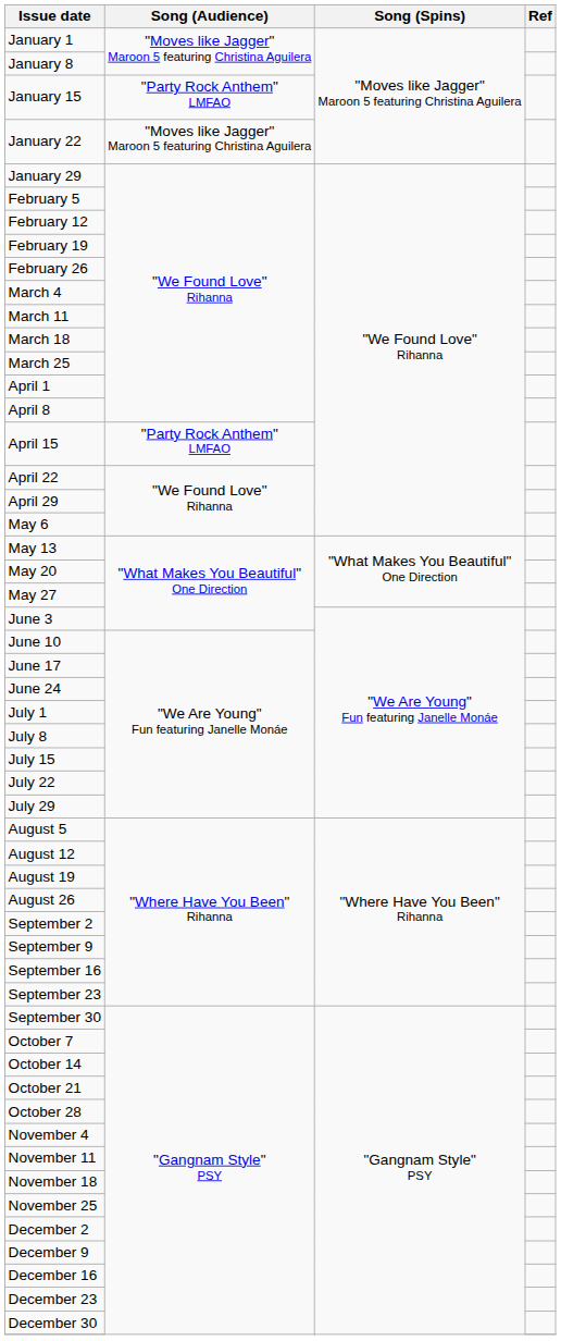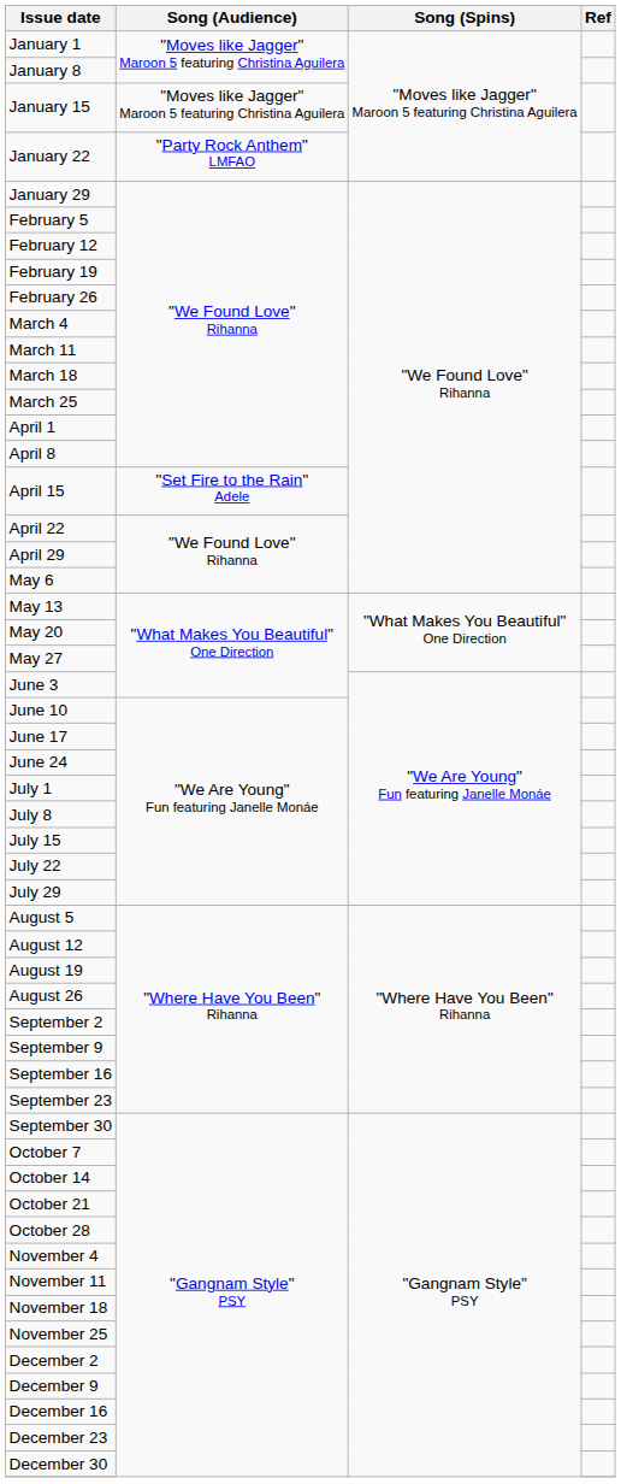 <table class="wikitable">
 <tr>
 <th>Issue date</th>
 <th>Song (Audience)</th>
 <th>Song (Spins)</th>
 <th>Ref</th>
 </tr>
 <tr>
 <td>January 1</td>
 <td style="text-align: center;" rowspan="2">"<a href='#'>Moves like Jagger</a>"<br><sup><a href='#'>Maroon 5</a> featuring <a href='#'>Christina Aguilera</a></sup></td>
 <td style="text-align: center;" rowspan="4">"Moves like Jagger"<br><sup>Maroon 5 featuring Christina Aguilera</sup></td>
 <td style="text-align: center;"></td>
 </tr>
 <tr>
 <td>January 8</td>
 <td style="text-align: center;"></td>
 </tr>
 <tr>
 <td>January 15</td>
-<td style="text-align: center;">"<a href='#'>Party Rock Anthem</a>"<br><sup><a href='#'>LMFAO</a></sup></td>
+<td style="text-align: center;">"Moves like Jagger"<br><sup>Maroon 5 featuring Christina Aguilera</sup></td>
 <td style="text-align: center;"></td>
 </tr>
 <tr>
 <td>January 22</td>
-<td style="text-align: center;">"Moves like Jagger"<br><sup>Maroon 5 featuring Christina Aguilera</sup></td>
+<td style="text-align: center;">"<a href='#'>Party Rock Anthem</a>"<br><sup><a href='#'>LMFAO</a></sup></td>
 <td style="text-align: center;"></td>
 </tr>
 <tr>
 <td>January 29</td>
 <td style="text-align: center;" rowspan="11">"<a href='#'>We Found Love</a>"<br><sup><a href='#'>Rihanna</a></sup></td>
 <td style="text-align: center;" rowspan="15">"We Found Love"<br><sup>Rihanna</sup></td>
 <td style="text-align: center;"></td>
 </tr>
 <tr>
 <td>February 5</td>
 <td style="text-align: center;"></td>
 </tr>
 <tr>
 <td>February 12</td>
 <td style="text-align: center;"></td>
 </tr>
 <tr>
 <td>February 19</td>
 <td style="text-align: center;"></td>
 </tr>
 <tr>
 <td>February 26</td>
 <td style="text-align: center;"></td>
 </tr>
 <tr>
 <td>March 4</td>
 <td style="text-align: center;"></td>
 </tr>
 <tr>
 <td>March 11</td>
 <td style="text-align: center;"></td>
 </tr>
 <tr>
 <td>March 18</td>
 <td style="text-align: center;"></td>
 </tr>
 <tr>
 <td>March 25</td>
 <td style="text-align: center;"></td>
 </tr>
 <tr>
 <td>April 1</td>
 <td style="text-align: center;"></td>
 </tr>
 <tr>
 <td>April 8</td>
 <td style="text-align: center;"></td>
 </tr>
 <tr>
 <td>April 15</td>
-<td style="text-align: center;">"<a href='#'>Party Rock Anthem</a>"<br><sup><a href='#'>LMFAO</a></sup></td>
+<td style="text-align: center;">"<a href='#'>Set Fire to the Rain</a>"<br><sup><a href='#'>Adele</a></sup></td>
 <td style="text-align: center;"></td>
 </tr>
 <tr>
 <td>April 22</td>
 <td style="text-align: center;" rowspan="3">"We Found Love"<br><sup>Rihanna</sup></td>
 <td style="text-align: center;"></td>
 </tr>
 <tr>
 <td>April 29</td>
 <td style="text-align: center;"></td>
 </tr>
 <tr>
 <td>May 6</td>
 <td style="text-align: center;"></td>
 </tr>
 <tr>
 <td>May 13</td>
 <td style="text-align: center;" rowspan="4">"<a href='#'>What Makes You Beautiful</a>"<br><sup><a href='#'>One Direction</a></sup></td>
 <td style="text-align: center;" rowspan="3">"What Makes You Beautiful"<br><sup>One Direction</sup></td>
 <td style="text-align: center;"></td>
 </tr>
 <tr>
 <td>May 20</td>
 <td style="text-align: center;"></td>
 </tr>
 <tr>
 <td>May 27</td>
 <td style="text-align: center;"></td>
 </tr>
 <tr>
 <td>June 3</td>
 <td style="text-align: center;" rowspan="9">"<a href='#'>We Are Young</a>"<br><sup><a href='#'>Fun</a> featuring <a href='#'>Janelle Monáe</a></sup></td>
 <td style="text-align: center;"></td>
 </tr>
 <tr>
 <td>June 10</td>
 <td style="text-align: center;" rowspan="8">"We Are Young"<br><sup>Fun featuring Janelle Monáe</sup></td>
 <td style="text-align: center;"></td>
 </tr>
 <tr>
 <td>June 17</td>
 <td style="text-align: center;"></td>
 </tr>
 <tr>
 <td>June 24</td>
 <td style="text-align: center;"></td>
 </tr>
 <tr>
 <td>July 1</td>
 <td style="text-align: center;"></td>
 </tr>
 <tr>
 <td>July 8</td>
 <td style="text-align: center;"></td>
 </tr>
 <tr>
 <td>July 15</td>
 <td style="text-align: center;"></td>
 </tr>
 <tr>
 <td>July 22</td>
 <td style="text-align: center;"></td>
 </tr>
 <tr>
 <td>July 29</td>
 <td style="text-align: center;"></td>
 </tr>
 <tr>
 <td>August 5</td>
 <td style="text-align: center;" rowspan="8">"<a href='#'>Where Have You Been</a>"<br><sup>Rihanna</sup></td>
 <td style="text-align: center;" rowspan="8">"Where Have You Been"<br><sup>Rihanna</sup></td>
 <td style="text-align: center;"></td>
 </tr>
 <tr>
 <td>August 12</td>
 <td style="text-align: center;"></td>
 </tr>
 <tr>
 <td>August 19</td>
 <td style="text-align: center;"></td>
 </tr>
 <tr>
 <td>August 26</td>
 <td style="text-align: center;"></td>
 </tr>
 <tr>
 <td>September 2</td>
 <td style="text-align: center;"></td>
 </tr>
 <tr>
 <td>September 9</td>
 <td style="text-align: center;"></td>
 </tr>
 <tr>
 <td>September 16</td>
 <td style="text-align: center;"></td>
 </tr>
 <tr>
 <td>September 23</td>
 <td style="text-align: center;"></td>
 </tr>
 <tr>
 <td>September 30</td>
 <td style="text-align: center;" rowspan="16">"<a href='#'>Gangnam Style</a>"<br><sup><a href='#'>PSY</a></sup></td>
 <td style="text-align: center;" rowspan="16">"Gangnam Style"<br><sup>PSY</sup></td>
 <td style="text-align: center;"></td>
 </tr>
 <tr>
 <td>October 7</td>
 <td style="text-align: center;"></td>
 </tr>
 <tr>
 <td>October 14</td>
 <td style="text-align: center;"></td>
 </tr>
 <tr>
 <td>October 21</td>
 <td style="text-align: center;"></td>
 </tr>
 <tr>
 <td>October 28</td>
 <td style="text-align: center;"></td>
 </tr>
 <tr>
 <td>November 4</td>
 <td style="text-align: center;"></td>
 </tr>
 <tr>
 <td>November 11</td>
 <td style="text-align: center;"></td>
 </tr>
 <tr>
 <td>November 18</td>
 <td style="text-align: center;"></td>
 </tr>
 <tr>
 <td>November 25</td>
 <td style="text-align: center;"></td>
 </tr>
 <tr>
 <td>December 2</td>
 <td style="text-align: center;"></td>
 </tr>
 <tr>
 <td>December 9</td>
 <td style="text-align: center;"></td>
 </tr>
 <tr>
 <td>December 16</td>
 <td style="text-align: center;"></td>
 </tr>
 <tr>
 <td>December 23</td>
 <td style="text-align: center;"></td>
 </tr>
 <tr>
 <td>December 30</td>
 <td style="text-align: center;"></td>
 </tr>
 <tr>
 </tr>
 </table>
